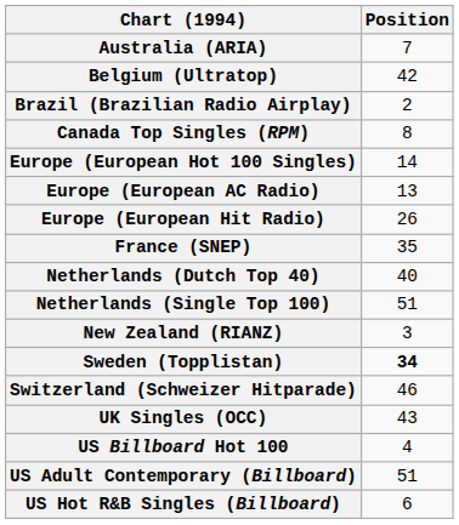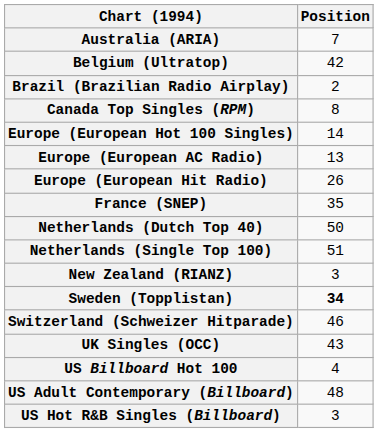 <table class="wikitable sortable plainrowheaders" style="text-align:center">
 <tr>
 <th>Chart (1994)</th>
 <th>Position</th>
 </tr>
 <tr>
 <th scope="row">Australia (ARIA)</th>
 <td>7</td>
 </tr>
 <tr>
 <th scope="row">Belgium (Ultratop)</th>
 <td>42</td>
 </tr>
 <tr>
 <th scope="row">Brazil (Brazilian Radio Airplay)</th>
 <td>2</td>
 </tr>
 <tr>
 <th scope="row">Canada Top Singles (<em>RPM</em>)</th>
 <td>8</td>
 </tr>
 <tr>
 <th scope="row">Europe (European Hot 100 Singles)</th>
 <td>14</td>
 </tr>
 <tr>
 <th scope="row">Europe (European AC Radio)</th>
 <td>13</td>
 </tr>
 <tr>
 <th scope="row">Europe (European Hit Radio)</th>
 <td>26</td>
 </tr>
 <tr>
 <th scope="row">France (SNEP)</th>
 <td>35</td>
 </tr>
 <tr>
 <th scope="row">Netherlands (Dutch Top 40)</th>
-<td>40</td>
+<td>50</td>
 </tr>
 <tr>
 <th scope="row">Netherlands (Single Top 100)</th>
 <td>51</td>
 </tr>
 <tr>
 <th scope="row">New Zealand (RIANZ)</th>
 <td>3</td>
 </tr>
 <tr>
 <th scope="row">Sweden (Topplistan)</th>
 <td><strong>34</strong></td>
 </tr>
 <tr>
 <th scope="row">Switzerland (Schweizer Hitparade)</th>
 <td>46</td>
 </tr>
 <tr>
 <th scope="row">UK Singles (OCC)</th>
 <td>43</td>
 </tr>
 <tr>
 <th scope="row">US <em>Billboard</em> Hot 100</th>
 <td>4</td>
 </tr>
 <tr>
 <th scope="row">US Adult Contemporary (<em>Billboard</em>)</th>
-<td>51</td>
+<td>48</td>
 </tr>
 <tr>
 <th scope="row">US Hot R&B Singles (<em>Billboard</em>)</th>
-<td>6</td>
+<td>3</td>
 </tr>
 </table>
